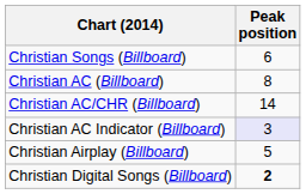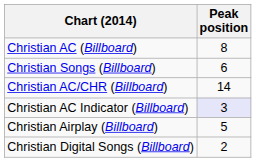 <table class="wikitable">
 <tr>
 <th>Chart (2014)</th>
 <th>Peak<br>position</th>
 </tr>
 <tr>
+<td><a href='#'>Christian AC</a> (<em><a href='#'>Billboard</a></em>)</td>
+<td align="center">8</td>
+</tr>
+<tr>
 <td><a href='#'>Christian Songs</a> (<em><a href='#'>Billboard</a></em>)</td>
 <td align="center">6</td>
-</tr>
-<tr>
-<td><a href='#'>Christian AC</a> (<em><a href='#'>Billboard</a></em>)</td>
-<td align="center">8</td>
 </tr>
 <tr>
 <td><a href='#'>Christian AC/CHR</a> (<em><a href='#'>Billboard</a></em>)</td>
 <td align="center">14</td>
 </tr>
 <tr>
 <td>Christian AC Indicator (<em><a href='#'>Billboard</a></em>)</td>
 <td align="center" style="background: lavender;">3</td>
 </tr>
 <tr>
 <td>Christian Airplay (<em><a href='#'>Billboard</a></em>)</td>
 <td align="center">5</td>
 </tr>
 <tr>
 <td>Christian Digital Songs (<em><a href='#'>Billboard</a></em>)</td>
-<td align="center"><strong>2</strong></td>
+<td align="center">2</td>
 </tr>
 </table>
